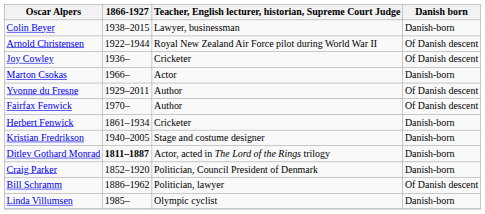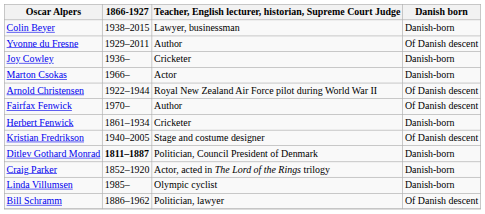 <table class="wikitable sortable">
 <tr>
 <th>Oscar Alpers</th>
 <th>1866-1927</th>
 <th>Teacher, English lecturer, historian, Supreme Court Judge</th>
 <th>Danish born</th>
 </tr>
 <tr>
 <td><a href='#'>Colin Beyer</a></td>
 <td>1938–2015</td>
 <td>Lawyer, businessman</td>
 <td>Danish-born</td>
 </tr>
 <tr>
-<td><a href='#'>Arnold Christensen</a></td>
-<td>1922–1944</td>
-<td>Royal New Zealand Air Force pilot during World War II</td>
+<td><a href='#'>Yvonne du Fresne</a></td>
+<td>1929–2011</td>
+<td>Author</td>
 <td>Of Danish descent</td>
 </tr>
 <tr>
 <td><a href='#'>Joy Cowley</a></td>
 <td>1936–</td>
 <td>Cricketer</td>
-<td>Of Danish descent</td>
+<td>Danish-born</td>
 </tr>
 <tr>
 <td><a href='#'>Marton Csokas</a></td>
 <td>1966–</td>
 <td>Actor</td>
 <td>Danish-born</td>
 </tr>
 <tr>
-<td><a href='#'>Yvonne du Fresne</a></td>
-<td>1929–2011</td>
-<td>Author</td>
+<td><a href='#'>Arnold Christensen</a></td>
+<td>1922–1944</td>
+<td>Royal New Zealand Air Force pilot during World War II</td>
 <td>Of Danish descent</td>
 </tr>
 <tr>
 <td><a href='#'>Fairfax Fenwick</a></td>
 <td>1970–</td>
 <td>Author</td>
 <td>Of Danish descent</td>
 </tr>
 <tr>
 <td><a href='#'>Herbert Fenwick</a></td>
 <td>1861–1934</td>
 <td>Cricketer</td>
 <td>Danish-born</td>
 </tr>
 <tr>
 <td><a href='#'>Kristian Fredrikson</a></td>
 <td>1940–2005</td>
 <td>Stage and costume designer</td>
-<td>Danish-born</td>
+<td>Of Danish descent</td>
 </tr>
 <tr>
 <td><a href='#'>Ditlev Gothard Monrad</a></td>
 <td><strong>1811–1887</strong></td>
-<td>Actor, acted in <em>The Lord of the Rings</em> trilogy</td>
+<td>Politician, Council President of Denmark</td>
 <td>Danish-born</td>
 </tr>
 <tr>
 <td><a href='#'>Craig Parker</a></td>
 <td>1852–1920</td>
-<td>Politician, Council President of Denmark</td>
+<td>Actor, acted in <em>The Lord of the Rings</em> trilogy</td>
+<td>Danish-born</td>
+</tr>
+<tr>
+<td><a href='#'>Linda Villumsen</a></td>
+<td>1985–</td>
+<td>Olympic cyclist</td>
 <td>Danish-born</td>
 </tr>
 <tr>
 <td><a href='#'>Bill Schramm</a></td>
 <td>1886–1962</td>
 <td>Politician, lawyer</td>
 <td>Of Danish descent</td>
 </tr>
 <tr>
-<td><a href='#'>Linda Villumsen</a></td>
-<td>1985–</td>
-<td>Olympic cyclist</td>
-<td>Danish-born</td>
-</tr>
-<tr>
 </tr>
 </table>
